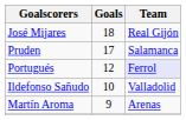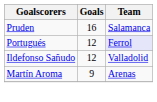 <table class="wikitable sortable" class="wikitable">
 <tr style="background:#ccc; text-align:center;">
 <th>Goalscorers</th>
 <th>Goals</th>
 <th>Team</th>
 </tr>
 <tr>
-<td> <a href='#'>José Mijares</a></td>
-<td style="text-align:center;">18</td>
-<td><a href='#'>Real Gijón</a></td>
-</tr>
-<tr>
 <td> <a href='#'>Pruden</a></td>
-<td style="text-align:center;">17</td>
+<td style="text-align:center;">16</td>
 <td><a href='#'>Salamanca</a></td>
 </tr>
 <tr>
 <td> <a href='#'>Portugués</a></td>
 <td style="text-align:center;">12</td>
 <td style="background: lavender;"><a href='#'>Ferrol</a></td>
 </tr>
 <tr>
 <td> <a href='#'>Ildefonso Sañudo</a></td>
-<td style="text-align:center;">10</td>
+<td style="text-align:center;">12</td>
 <td><a href='#'>Valladolid</a></td>
 </tr>
 <tr>
 <td> <a href='#'>Martín Aroma</a></td>
 <td style="text-align:center;">9</td>
 <td><a href='#'>Arenas</a></td>
 </tr>
 <tr>
 </tr>
 </table>
